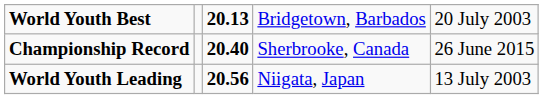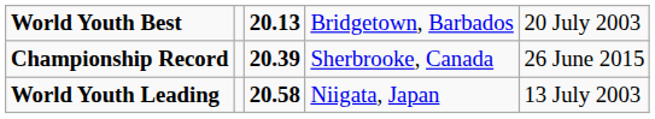 <table class="wikitable">
 <tr>
 <td><strong>World Youth Best</strong></td>
 <td></td>
 <td><strong>20.13</strong></td>
 <td><a href='#'>Bridgetown</a>, <a href='#'>Barbados</a></td>
 <td>20 July 2003</td>
 </tr>
 <tr>
 <td><strong>Championship Record</strong></td>
 <td></td>
-<td><strong>20.40</strong></td>
+<td><strong>20.39</strong></td>
 <td><a href='#'>Sherbrooke</a>, <a href='#'>Canada</a></td>
 <td>26 June 2015</td>
 </tr>
 <tr>
 <td><strong>World Youth Leading</strong></td>
 <td></td>
-<td><strong>20.56</strong></td>
+<td><strong>20.58</strong></td>
 <td><a href='#'>Niigata</a>, <a href='#'>Japan</a></td>
 <td>13 July 2003</td>
 </tr>
 </table>
